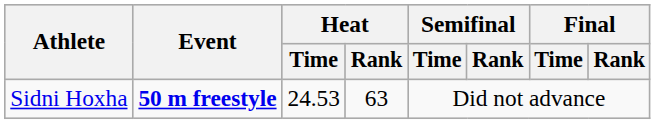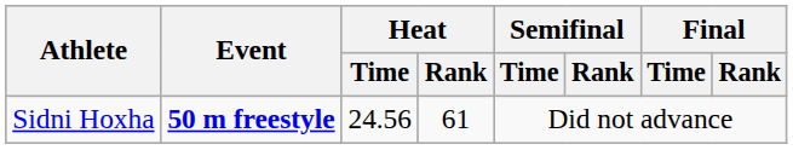 <table class=wikitable style=font-size:90%>
 <tr>
 <th rowspan=2>Athlete</th>
 <th rowspan=2>Event</th>
 <th colspan=2>Heat</th>
 <th colspan=2>Semifinal</th>
 <th colspan=2>Final</th>
 </tr>
 <tr style="font-size:95%">
 <th>Time</th>
 <th>Rank</th>
 <th>Time</th>
 <th>Rank</th>
 <th>Time</th>
 <th>Rank</th>
 </tr>
 <tr align=center>
 <td align=left><a href='#'>Sidni Hoxha</a></td>
 <td align=left><strong><a href='#'>50 m freestyle</a></strong></td>
-<td>24.53</td>
-<td>63</td>
+<td>24.56</td>
+<td>61</td>
 <td colspan=4>Did not advance</td>
 </tr>
 </table>
